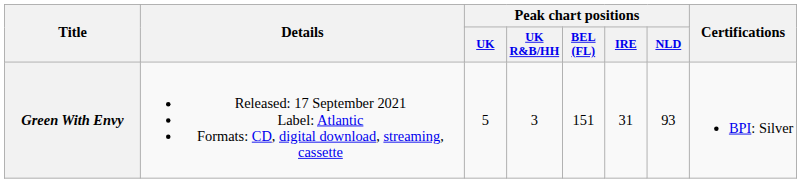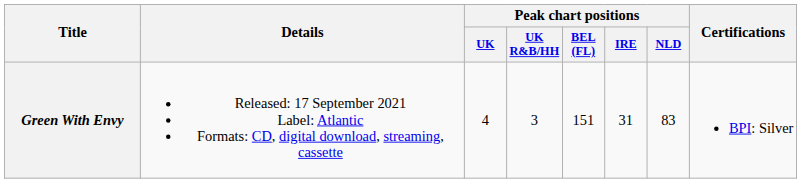 <table class="wikitable plainrowheaders" style="text-align:center;">
 <tr>
 <th scope="col" rowspan="2" style="width:9em;">Title</th>
 <th scope="col" rowspan="2" style="width:22em;">Details</th>
 <th scope="col" colspan="5">Peak chart positions</th>
 <th scope="col" rowspan="2">Certifications</th>
 </tr>
 <tr>
 <th scope="col" style="width:3em;font-size:85%;"><a href='#'>UK</a><br></th>
 <th scope="col" style="width:3em;font-size:85%;"><a href='#'>UK<br>R&B/HH</a><br></th>
 <th scope="col" style="width:3em;font-size:85%;"><a href='#'>BEL<br>(FL)</a><br></th>
 <th scope="col" style="width:3em;font-size:85%;"><a href='#'>IRE</a><br></th>
 <th scope="col" style="width:3em;font-size:85%;"><a href='#'>NLD</a><br></th>
 </tr>
 <tr>
 <th scope="row"><em>Green With Envy</em></th>
 <td><br><ul><li>Released: 17 September 2021</li><li>Label: <a href='#'>Atlantic</a></li><li>Formats: <a href='#'>CD</a>, <a href='#'>digital download</a>, <a href='#'>streaming</a>, <a href='#'>cassette</a></li></ul></td>
-<td>5</td>
+<td>4</td>
 <td>3</td>
 <td>151</td>
 <td>31</td>
-<td>93</td>
+<td>83</td>
 <td><br><ul><li><a href='#'>BPI</a>: Silver</li></ul></td>
 </tr>
 </table>
